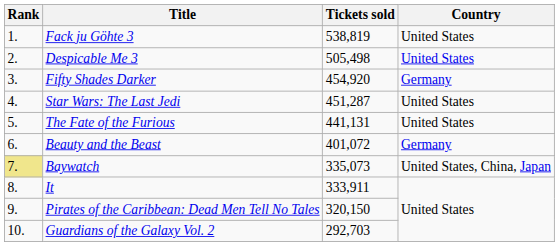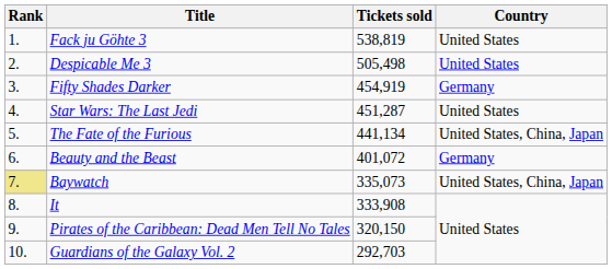 <table class="wikitable sortable">
 <tr>
 <th>Rank</th>
 <th>Title</th>
 <th>Tickets sold</th>
 <th>Country</th>
 </tr>
 <tr>
 <td>1.</td>
 <td><em><a href='#'>Fack ju Göhte 3</a></em></td>
 <td>538,819</td>
 <td>United States</td>
 </tr>
 <tr>
 <td>2.</td>
 <td><em><a href='#'>Despicable Me 3</a></em></td>
 <td>505,498</td>
 <td><a href='#'>United States</a></td>
 </tr>
 <tr>
 <td>3.</td>
 <td><em><a href='#'>Fifty Shades Darker</a></em></td>
-<td>454,920</td>
+<td>454,919</td>
 <td><a href='#'>Germany</a></td>
 </tr>
 <tr>
 <td>4.</td>
 <td><em><a href='#'>Star Wars: The Last Jedi</a></em></td>
 <td>451,287</td>
 <td>United States</td>
 </tr>
 <tr>
 <td>5.</td>
 <td><em><a href='#'>The Fate of the Furious</a></em></td>
-<td>441,131</td>
-<td>United States</td>
+<td>441,134</td>
+<td>United States, China, <a href='#'>Japan</a></td>
 </tr>
 <tr>
 <td>6.</td>
 <td><em><a href='#'>Beauty and the Beast</a></em></td>
 <td>401,072</td>
 <td><a href='#'>Germany</a></td>
 </tr>
 <tr>
 <td style="background: khaki;">7.</td>
 <td><em><a href='#'>Baywatch</a></em></td>
 <td>335,073</td>
 <td>United States, China, <a href='#'>Japan</a></td>
 </tr>
 <tr>
 <td>8.</td>
 <td><em><a href='#'>It</a></em></td>
-<td>333,911</td>
+<td>333,908</td>
 <td rowspan="3">United States</td>
 </tr>
 <tr>
 <td>9.</td>
 <td><em><a href='#'>Pirates of the Caribbean: Dead Men Tell No Tales</a></em></td>
 <td>320,150</td>
 </tr>
 <tr>
 <td>10.</td>
 <td><em><a href='#'>Guardians of the Galaxy Vol. 2</a></em></td>
 <td>292,703</td>
 </tr>
 </table>
